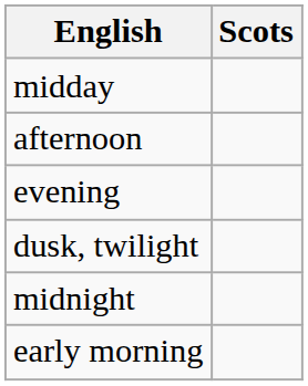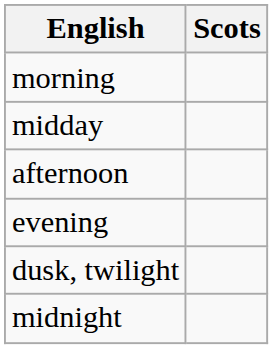 <table class="wikitable" border="1">
 <tr>
 <th>English</th>
 <th>Scots</th>
+</tr>
+<tr>
+<td>morning</td>
+<td></td>
 </tr>
 <tr>
 <td>midday</td>
 <td></td>
 </tr>
 <tr>
 <td>afternoon</td>
 <td></td>
 </tr>
 <tr>
 <td>evening</td>
 <td></td>
 </tr>
 <tr>
 <td>dusk, twilight</td>
 <td></td>
 </tr>
 <tr>
 <td>midnight</td>
 <td></td>
 </tr>
-<tr>
-<td>early morning</td>
-<td></td>
-</tr>
 </table>
